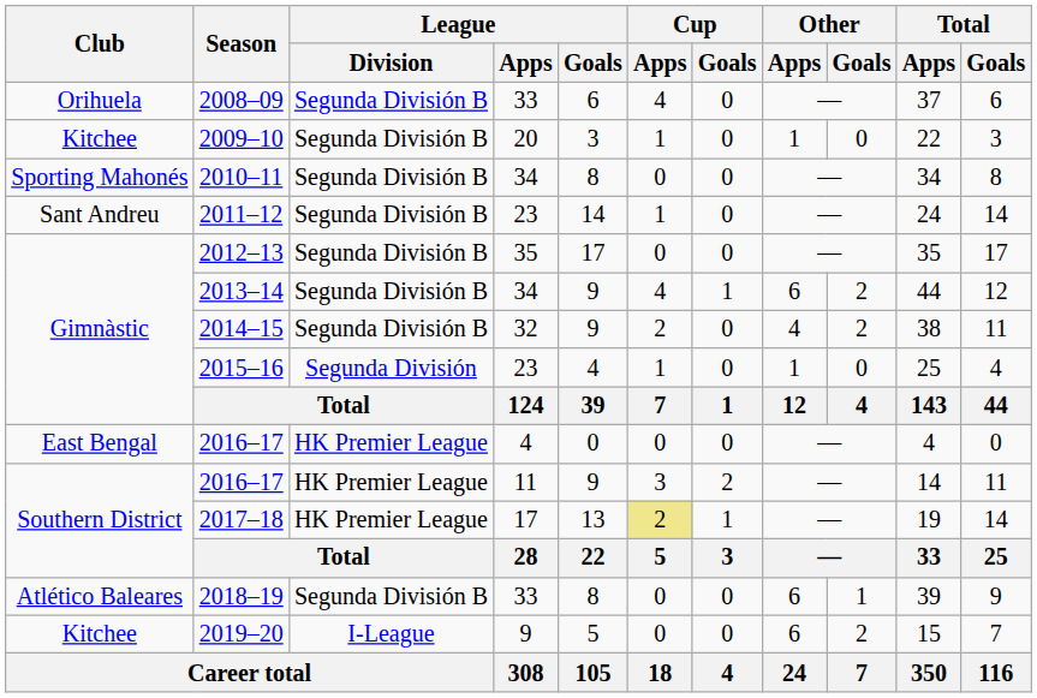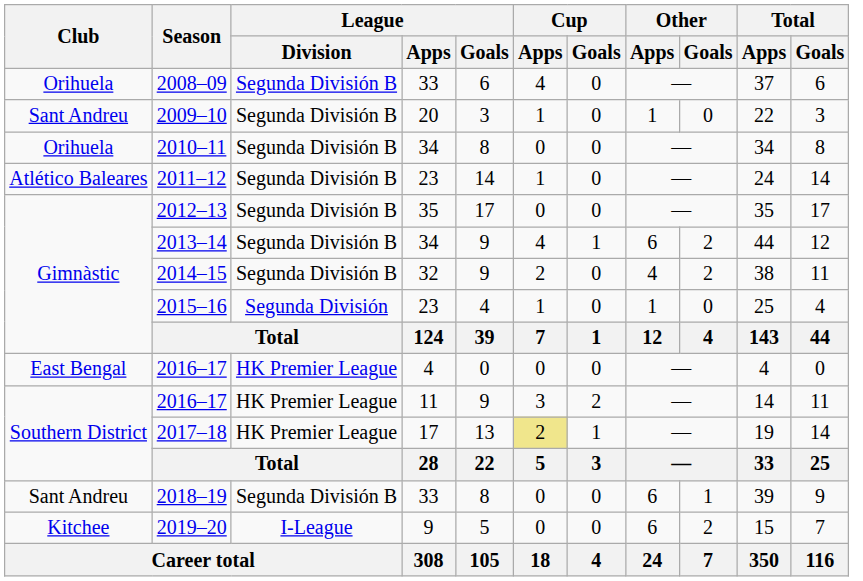 <table class="wikitable" style="text-align: center;">
 <tr>
 <th rowspan="2">Club</th>
 <th rowspan="2">Season</th>
 <th colspan="3">League</th>
 <th colspan="2">Cup</th>
 <th colspan="2">Other</th>
 <th colspan="2">Total</th>
 </tr>
 <tr>
 <th>Division</th>
 <th>Apps</th>
 <th>Goals</th>
 <th>Apps</th>
 <th>Goals</th>
 <th>Apps</th>
 <th>Goals</th>
 <th>Apps</th>
 <th>Goals</th>
 </tr>
 <tr>
 <td rowspan="1"><a href='#'>Orihuela</a></td>
 <td><a href='#'>2008–09</a></td>
 <td><a href='#'>Segunda División B</a></td>
 <td>33</td>
 <td>6</td>
 <td>4</td>
 <td>0</td>
 <td colspan="2">—</td>
 <td>37</td>
 <td>6</td>
 </tr>
 <tr>
-<td rowspan="1"><a href='#'>Kitchee</a></td>
+<td><a href='#'>Sant Andreu</a></td>
 <td><a href='#'>2009–10</a></td>
 <td>Segunda División B</td>
 <td>20</td>
 <td>3</td>
 <td>1</td>
 <td>0</td>
 <td>1</td>
 <td>0</td>
 <td>22</td>
 <td>3</td>
 </tr>
 <tr>
-<td><a href='#'>Sporting Mahonés</a></td>
+<td rowspan="1"><a href='#'>Orihuela</a></td>
 <td><a href='#'>2010–11</a></td>
 <td>Segunda División B</td>
 <td>34</td>
 <td>8</td>
 <td>0</td>
 <td>0</td>
 <td colspan="2">—</td>
 <td>34</td>
 <td>8</td>
 </tr>
 <tr>
-<td>Sant Andreu</td>
+<td><a href='#'>Atlético Baleares</a></td>
 <td><a href='#'>2011–12</a></td>
 <td>Segunda División B</td>
 <td>23</td>
 <td>14</td>
 <td>1</td>
 <td>0</td>
 <td colspan="2">—</td>
 <td>24</td>
 <td>14</td>
 </tr>
 <tr>
 <td rowspan="5"><a href='#'>Gimnàstic</a></td>
 <td><a href='#'>2012–13</a></td>
 <td>Segunda División B</td>
 <td>35</td>
 <td>17</td>
 <td>0</td>
 <td>0</td>
 <td colspan="2">—</td>
 <td>35</td>
 <td>17</td>
 </tr>
 <tr>
 <td><a href='#'>2013–14</a></td>
 <td>Segunda División B</td>
 <td>34</td>
 <td>9</td>
 <td>4</td>
 <td>1</td>
 <td>6</td>
 <td>2</td>
 <td>44</td>
 <td>12</td>
 </tr>
 <tr>
 <td><a href='#'>2014–15</a></td>
 <td>Segunda División B</td>
 <td>32</td>
 <td>9</td>
 <td>2</td>
 <td>0</td>
 <td>4</td>
 <td>2</td>
 <td>38</td>
 <td>11</td>
 </tr>
 <tr>
 <td><a href='#'>2015–16</a></td>
 <td><a href='#'>Segunda División</a></td>
 <td>23</td>
 <td>4</td>
 <td>1</td>
 <td>0</td>
 <td>1</td>
 <td>0</td>
 <td>25</td>
 <td>4</td>
 </tr>
 <tr>
 <th colspan="2">Total</th>
 <th>124</th>
 <th>39</th>
 <th>7</th>
 <th>1</th>
 <th>12</th>
 <th>4</th>
 <th>143</th>
 <th>44</th>
 </tr>
 <tr>
 <td><a href='#'>East Bengal</a></td>
 <td><a href='#'>2016–17</a></td>
 <td><a href='#'>HK Premier League</a></td>
 <td>4</td>
 <td>0</td>
 <td>0</td>
 <td>0</td>
 <td colspan="2">—</td>
 <td>4</td>
 <td>0</td>
 </tr>
 <tr>
 <td rowspan="3"><a href='#'>Southern District</a></td>
 <td><a href='#'>2016–17</a></td>
 <td>HK Premier League</td>
 <td>11</td>
 <td>9</td>
 <td>3</td>
 <td>2</td>
 <td colspan="2">—</td>
 <td>14</td>
 <td>11</td>
 </tr>
 <tr>
 <td><a href='#'>2017–18</a></td>
 <td>HK Premier League</td>
 <td>17</td>
 <td>13</td>
 <td style="background: khaki;">2</td>
 <td>1</td>
 <td colspan="2">—</td>
 <td>19</td>
 <td>14</td>
 </tr>
 <tr>
 <th colspan="2">Total</th>
 <th>28</th>
 <th>22</th>
 <th>5</th>
 <th>3</th>
 <th colspan="2">—</th>
 <th>33</th>
 <th>25</th>
 </tr>
 <tr>
-<td><a href='#'>Atlético Baleares</a></td>
+<td>Sant Andreu</td>
 <td><a href='#'>2018–19</a></td>
 <td>Segunda División B</td>
 <td>33</td>
 <td>8</td>
 <td>0</td>
 <td>0</td>
 <td>6</td>
 <td>1</td>
 <td>39</td>
 <td>9</td>
 </tr>
 <tr>
 <td rowspan="1"><a href='#'>Kitchee</a></td>
 <td><a href='#'>2019–20</a></td>
 <td><a href='#'>I-League</a></td>
 <td>9</td>
 <td>5</td>
 <td>0</td>
 <td>0</td>
 <td>6</td>
 <td>2</td>
 <td>15</td>
 <td>7</td>
 </tr>
 <tr>
 <th colspan="3">Career total</th>
 <th>308</th>
 <th>105</th>
 <th>18</th>
 <th>4</th>
 <th>24</th>
 <th>7</th>
 <th>350</th>
 <th>116</th>
 </tr>
 </table>
